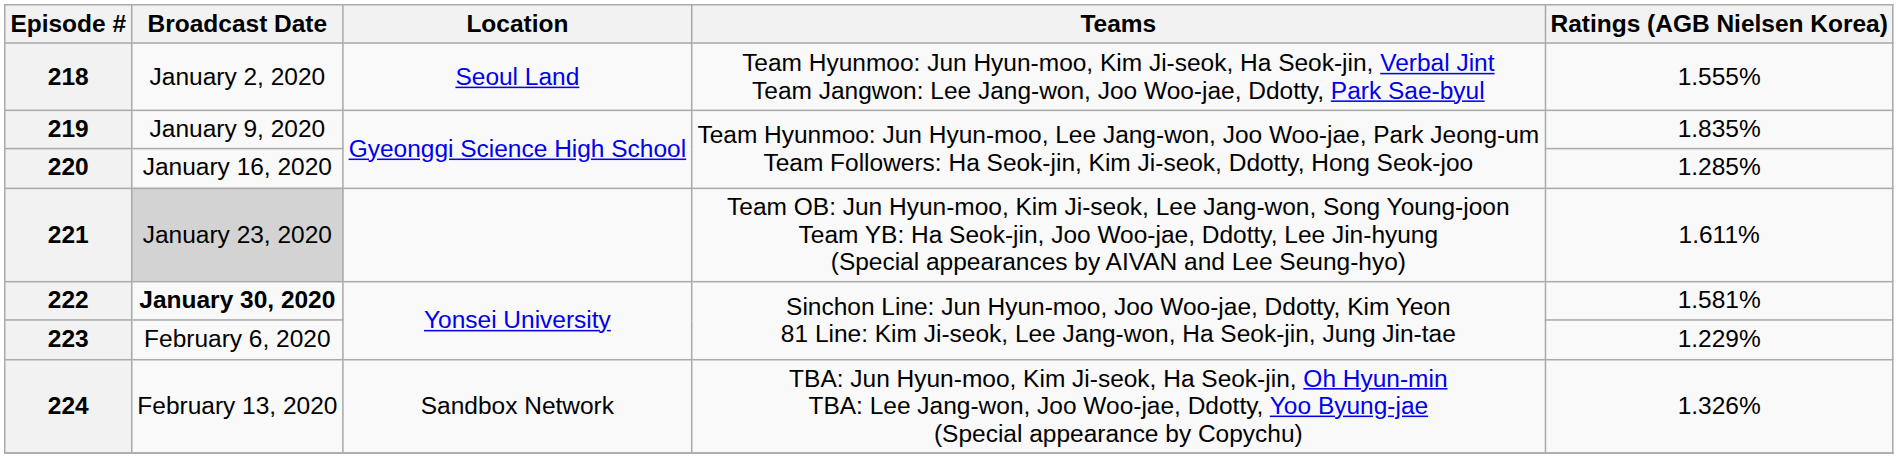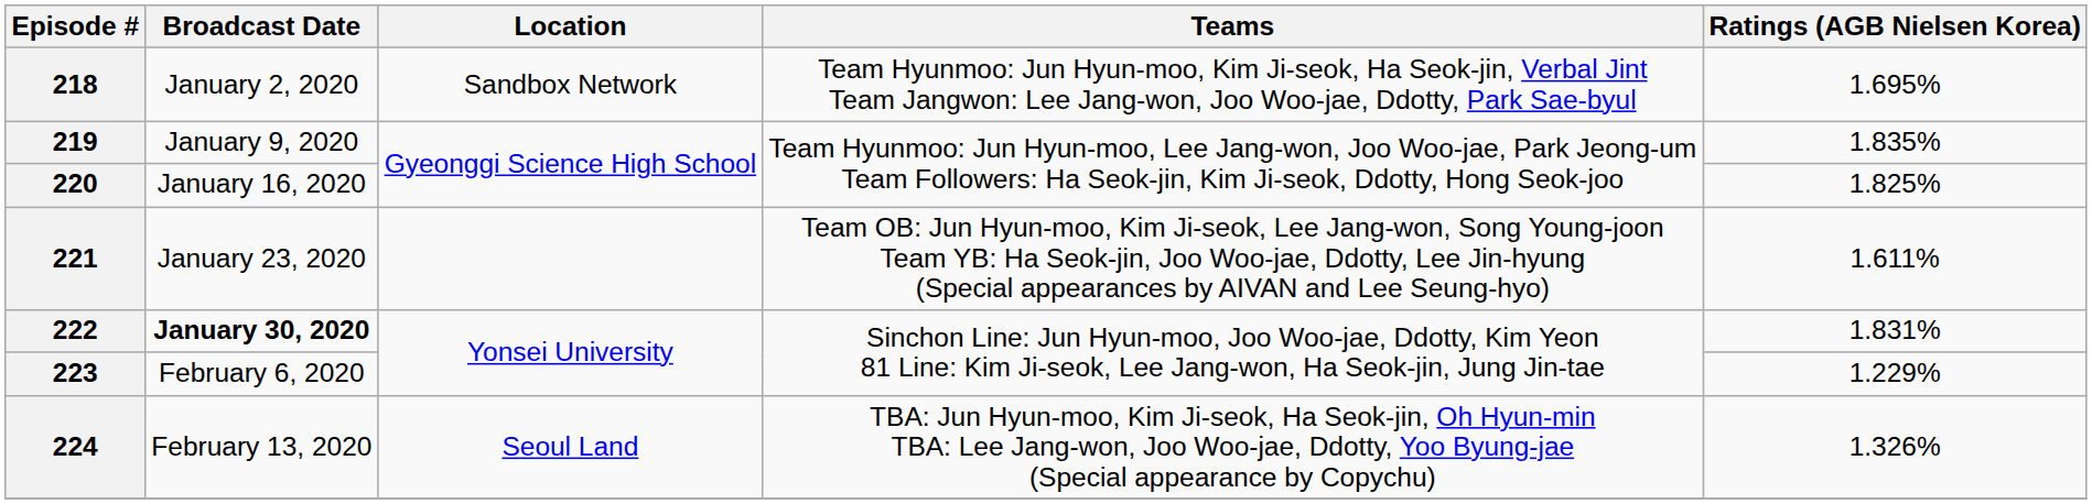 <table class="wikitable sortable" style="text-align:center">
 <tr>
 <th>Episode #</th>
 <th>Broadcast Date</th>
 <th>Location</th>
 <th>Teams</th>
 <th>Ratings (AGB Nielsen Korea)</th>
 </tr>
 <tr>
 <th>218</th>
 <td>January 2, 2020</td>
-<td><a href='#'>Seoul Land</a></td>
+<td>Sandbox Network</td>
 <td>Team Hyunmoo: Jun Hyun-moo, Kim Ji-seok, Ha Seok-jin, <a href='#'>Verbal Jint</a><br>Team Jangwon: Lee Jang-won, Joo Woo-jae, Ddotty, <a href='#'>Park Sae-byul</a></td>
-<td>1.555%</td>
+<td>1.695%</td>
 </tr>
 <tr>
 <th>219</th>
 <td>January 9, 2020</td>
 <td rowspan="2"><a href='#'>Gyeonggi Science High School</a></td>
 <td rowspan="2">Team Hyunmoo: Jun Hyun-moo, Lee Jang-won, Joo Woo-jae, Park Jeong-um<br>Team Followers: Ha Seok-jin, Kim Ji-seok, Ddotty, Hong Seok-joo</td>
 <td>1.835%</td>
 </tr>
 <tr>
 <th>220</th>
 <td>January 16, 2020</td>
-<td>1.285%</td>
+<td>1.825%</td>
 </tr>
 <tr>
 <th>221</th>
-<td style="background: lightgrey;">January 23, 2020</td>
+<td>January 23, 2020</td>
 <td></td>
 <td>Team OB: Jun Hyun-moo, Kim Ji-seok, Lee Jang-won, Song Young-joon<br>Team YB: Ha Seok-jin, Joo Woo-jae, Ddotty, Lee Jin-hyung<br>(Special appearances by AIVAN and Lee Seung-hyo)</td>
 <td>1.611%</td>
 </tr>
 <tr>
 <th>222</th>
 <td><strong>January 30, 2020</strong></td>
 <td rowspan="2"><a href='#'>Yonsei University</a></td>
 <td rowspan="2">Sinchon Line: Jun Hyun-moo, Joo Woo-jae, Ddotty, Kim Yeon<br>81 Line: Kim Ji-seok, Lee Jang-won, Ha Seok-jin, Jung Jin-tae</td>
-<td>1.581%</td>
+<td>1.831%</td>
 </tr>
 <tr>
 <th>223</th>
 <td>February 6, 2020</td>
 <td>1.229%</td>
 </tr>
 <tr>
 <th>224</th>
 <td>February 13, 2020</td>
-<td>Sandbox Network</td>
+<td><a href='#'>Seoul Land</a></td>
 <td>TBA: Jun Hyun-moo, Kim Ji-seok, Ha Seok-jin, <a href='#'>Oh Hyun-min</a><br>TBA: Lee Jang-won, Joo Woo-jae, Ddotty, <a href='#'>Yoo Byung-jae</a><br>(Special appearance by Copychu)</td>
 <td>1.326%</td>
 </tr>
 <tr>
 </tr>
 </table>
